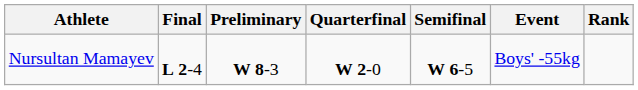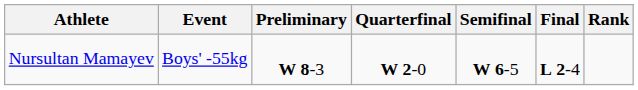 <table class="wikitable" style="text-align:left; font-size:90%">
 <tr>
 <th>Athlete</th>
-<th>Final</th>
+<th>Event</th>
 <th>Preliminary</th>
 <th>Quarterfinal</th>
 <th>Semifinal</th>
-<th>Event</th>
+<th>Final</th>
 <th>Rank</th>
 </tr>
 <tr>
 <td><a href='#'>Nursultan Mamayev</a></td>
-<td align=center> <br> <strong>L</strong> <strong>2</strong>-4</td>
+<td><a href='#'>Boys' -55kg</a></td>
 <td align=center> <br> <strong>W</strong> <strong>8</strong>-3</td>
 <td align=center> <br> <strong>W</strong> <strong>2</strong>-0</td>
 <td align=center> <br> <strong>W</strong> <strong>6</strong>-5</td>
-<td><a href='#'>Boys' -55kg</a></td>
+<td align=center> <br> <strong>L</strong> <strong>2</strong>-4</td>
 <td align=center></td>
 </tr>
 </table>
